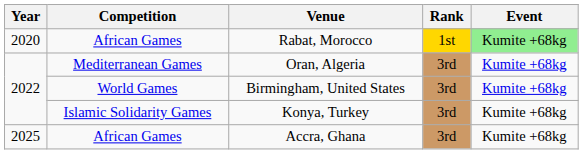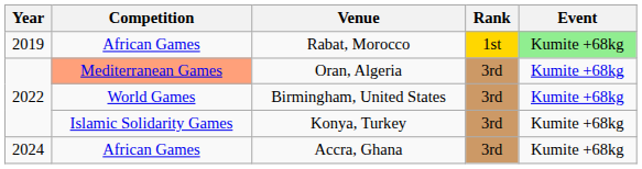 <table class="wikitable sortable" width=45% style="font-size:90%; text-align:center;">
 <tr>
 <th>Year</th>
 <th>Competition</th>
 <th>Venue</th>
 <th>Rank</th>
 <th>Event</th>
 </tr>
 <tr>
-<td>2020</td>
+<td>2019</td>
 <td><a href='#'>African Games</a></td>
 <td>Rabat, Morocco</td>
 <td bgcolor="gold">1st</td>
 <td style="background: lightgreen;">Kumite +68kg</td>
 </tr>
 <tr>
 <td rowspan=3>2022</td>
-<td><a href='#'>Mediterranean Games</a></td>
+<td style="background: lightsalmon;"><a href='#'>Mediterranean Games</a></td>
 <td>Oran, Algeria</td>
 <td bgcolor="cc9966">3rd</td>
 <td><a href='#'>Kumite +68kg</a></td>
 </tr>
 <tr>
 <td><a href='#'>World Games</a></td>
 <td>Birmingham, United States</td>
 <td bgcolor="cc9966">3rd</td>
 <td><a href='#'>Kumite +68kg</a></td>
 </tr>
 <tr>
 <td><a href='#'>Islamic Solidarity Games</a></td>
 <td>Konya, Turkey</td>
 <td bgcolor="cc9966">3rd</td>
 <td>Kumite +68kg</td>
 </tr>
 <tr>
-<td>2025</td>
+<td>2024</td>
 <td><a href='#'>African Games</a></td>
 <td>Accra, Ghana</td>
 <td bgcolor="cc9966">3rd</td>
 <td>Kumite +68kg</td>
 </tr>
 </table>
